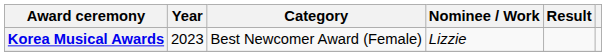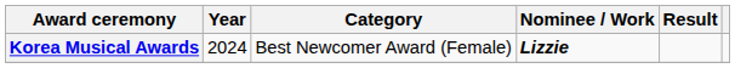 <table class="wikitable plainrowheaders sortable">
 <tr>
 <th scope="col">Award ceremony</th>
 <th scope="col">Year</th>
 <th scope="col">Category</th>
 <th scope="col">Nominee / Work</th>
 <th scope="col">Result</th>
 <th scope="col" class="unsortable"></th>
 </tr>
 <tr>
 <th scope="row"><a href='#'>Korea Musical Awards</a></th>
-<td style="text-align:center">2023</td>
+<td style="text-align:center">2024</td>
 <td>Best Newcomer Award (Female)</td>
-<td><em>Lizzie</em></td>
+<td><strong><em>Lizzie</em></strong></td>
 <td></td>
 <td style="text-align:center"></td>
 </tr>
 <tr>
 </tr>
 </table>
